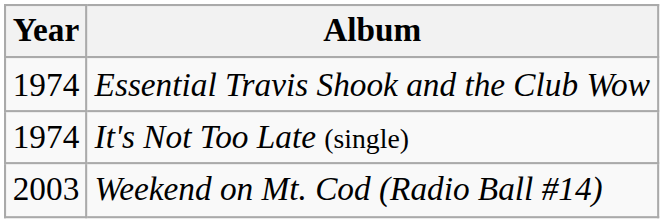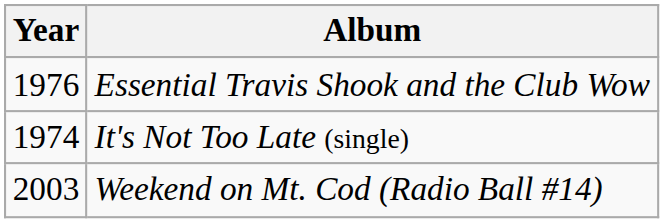 <table class="wikitable">
 <tr>
 <th>Year</th>
 <th>Album</th>
 </tr>
 <tr>
-<td>1974</td>
+<td>1976</td>
 <td><em>Essential Travis Shook and the Club Wow</em></td>
 </tr>
 <tr>
 <td>1974</td>
 <td><em>It's Not Too Late</em> <small>(single)</small></td>
 </tr>
 <tr>
 <td>2003</td>
 <td><em>Weekend on Mt. Cod (Radio Ball #14)</em></td>
 </tr>
 </table>
